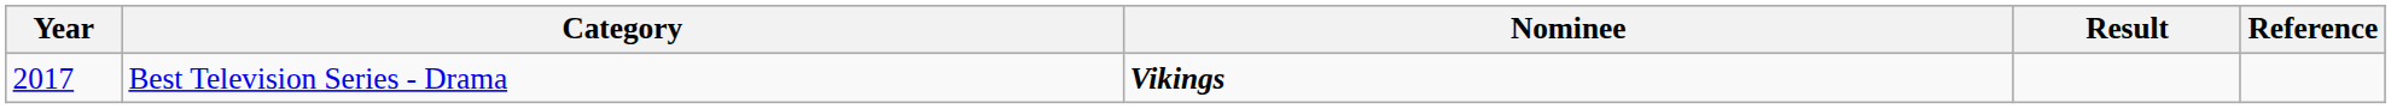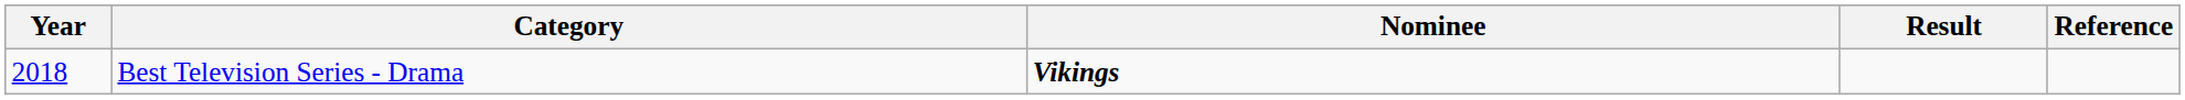 <table class="wikitable">
 <tr>
 <th width=5%>Year</th>
 <th width=45%>Category</th>
 <th width=40%>Nominee</th>
 <th width=10%>Result</th>
 <th width=5%>Reference</th>
 </tr>
 <tr>
-<td><a href='#'>2017</a></td>
+<td><a href='#'>2018</a></td>
 <td><a href='#'>Best Television Series - Drama</a></td>
 <td><strong><em>Vikings</em></strong></td>
 <td></td>
 <td></td>
 </tr>
 </table>
